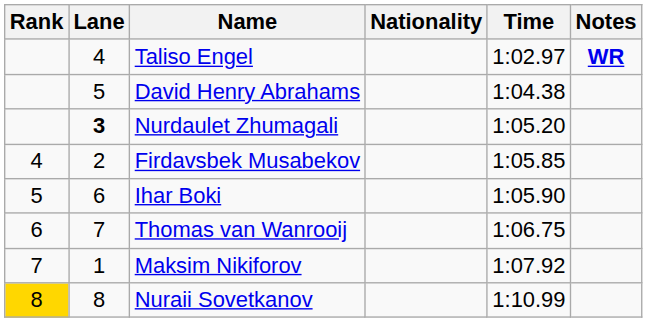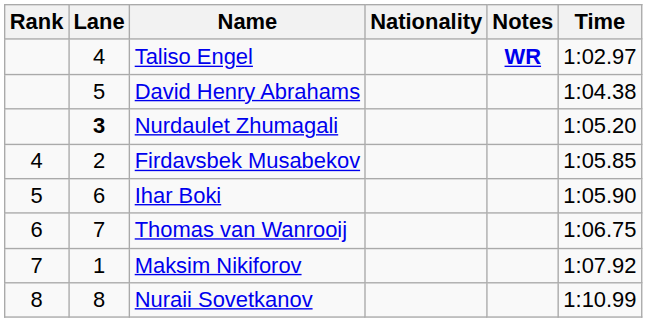 <table class="wikitable sortable" style="text-align:center">
 <tr>
 <th>Rank</th>
 <th>Lane</th>
 <th>Name</th>
 <th>Nationality</th>
+<th>Notes</th>
 <th>Time</th>
-<th>Notes</th>
 </tr>
 <tr>
 <td></td>
 <td>4</td>
 <td align=left><a href='#'>Taliso Engel</a></td>
 <td align=left></td>
+<td><strong><a href='#'>WR</a></strong></td>
 <td>1:02.97</td>
-<td><strong><a href='#'>WR</a></strong></td>
 </tr>
 <tr>
 <td></td>
 <td>5</td>
 <td align=left><a href='#'>David Henry Abrahams</a></td>
 <td align=left></td>
+<td></td>
 <td>1:04.38</td>
-<td></td>
 </tr>
 <tr>
 <td></td>
 <td><strong>3</strong></td>
 <td align=left><a href='#'>Nurdaulet Zhumagali</a></td>
 <td align=left></td>
+<td></td>
 <td>1:05.20</td>
-<td></td>
 </tr>
 <tr>
 <td>4</td>
 <td>2</td>
 <td align=left><a href='#'>Firdavsbek Musabekov</a></td>
 <td align=left></td>
+<td></td>
 <td>1:05.85</td>
-<td></td>
 </tr>
 <tr>
 <td>5</td>
 <td>6</td>
 <td align=left><a href='#'>Ihar Boki</a></td>
 <td align=left></td>
+<td></td>
 <td>1:05.90</td>
-<td></td>
 </tr>
 <tr>
 <td>6</td>
 <td>7</td>
 <td align=left><a href='#'>Thomas van Wanrooij</a></td>
 <td align=left></td>
+<td></td>
 <td>1:06.75</td>
-<td></td>
 </tr>
 <tr>
 <td>7</td>
 <td>1</td>
 <td align=left><a href='#'>Maksim Nikiforov</a></td>
 <td align=left></td>
+<td></td>
 <td>1:07.92</td>
-<td></td>
 </tr>
 <tr>
-<td style="background: gold;">8</td>
+<td>8</td>
 <td>8</td>
 <td align=left><a href='#'>Nuraii Sovetkanov</a></td>
 <td align=left></td>
+<td></td>
 <td>1:10.99</td>
-<td></td>
 </tr>
 </table>
